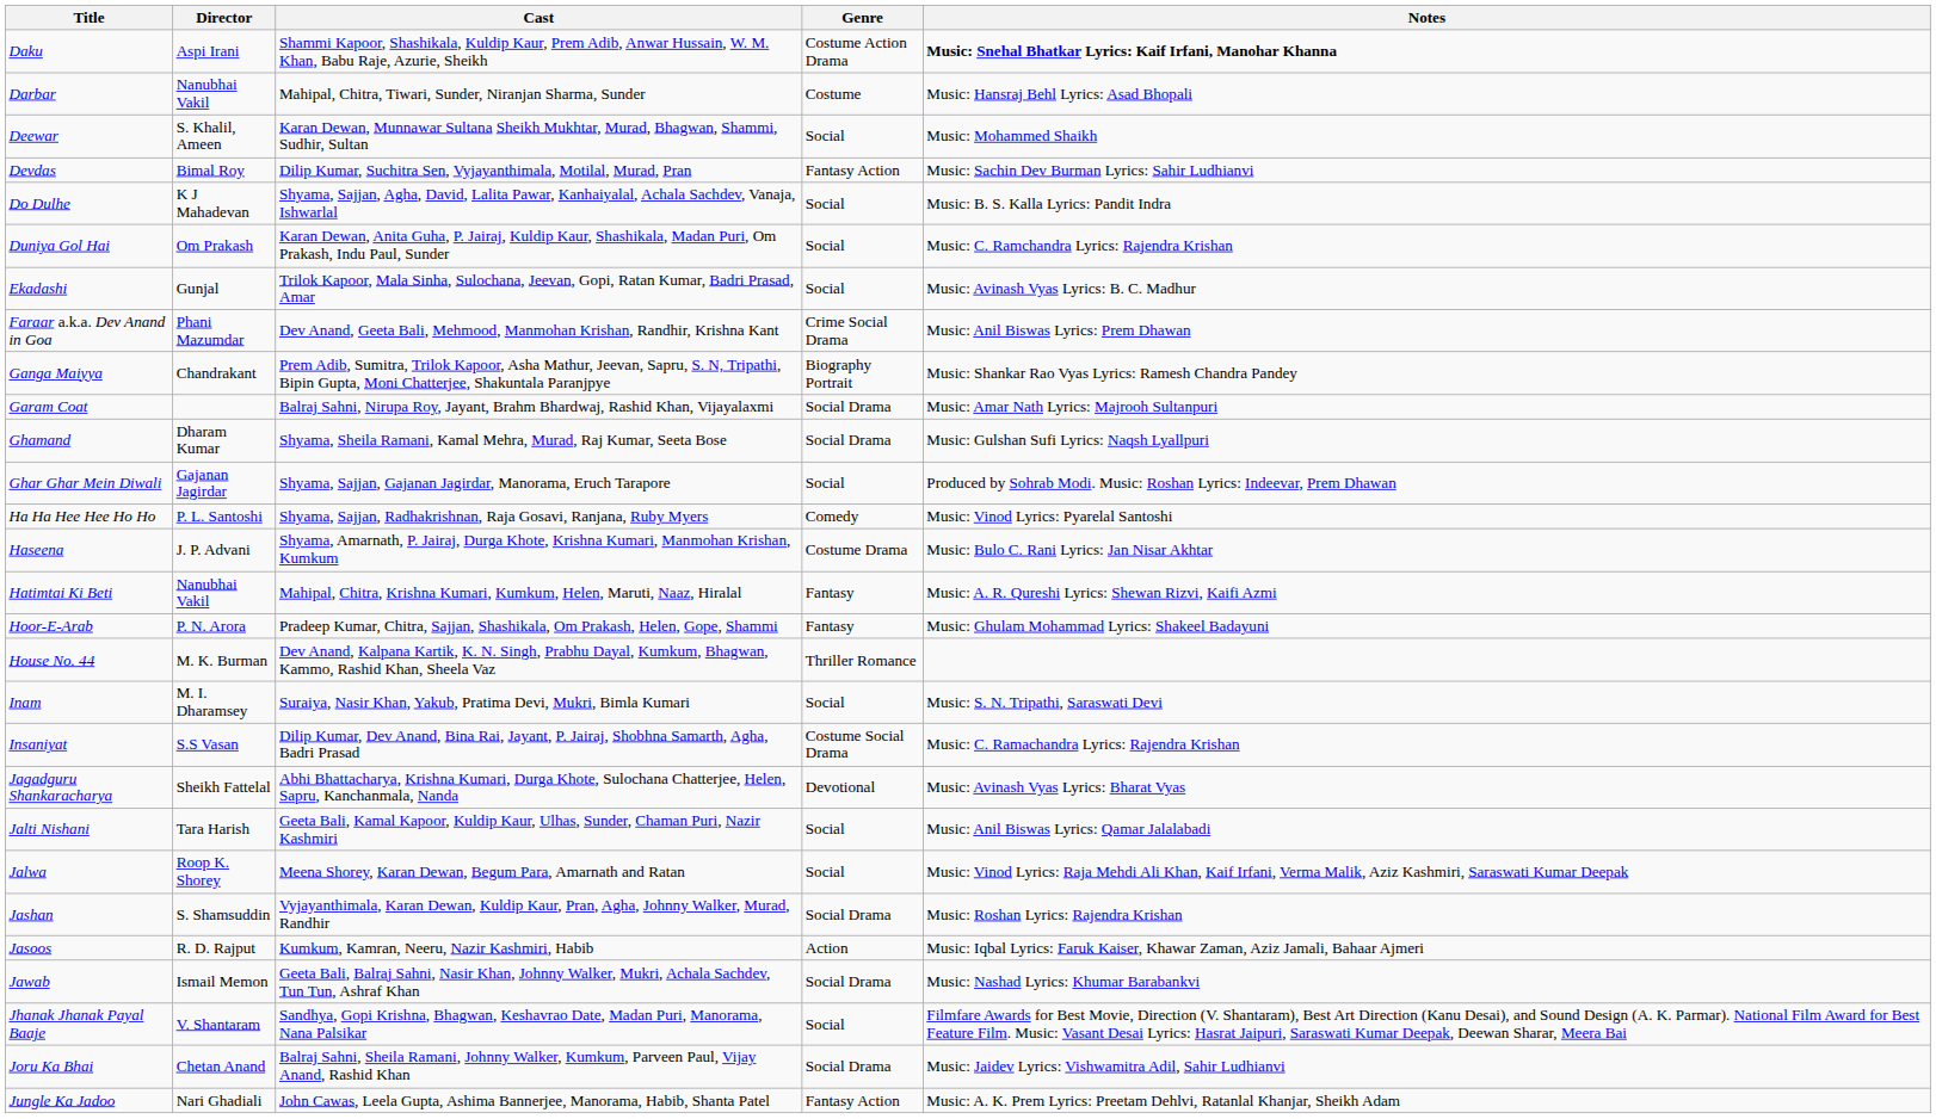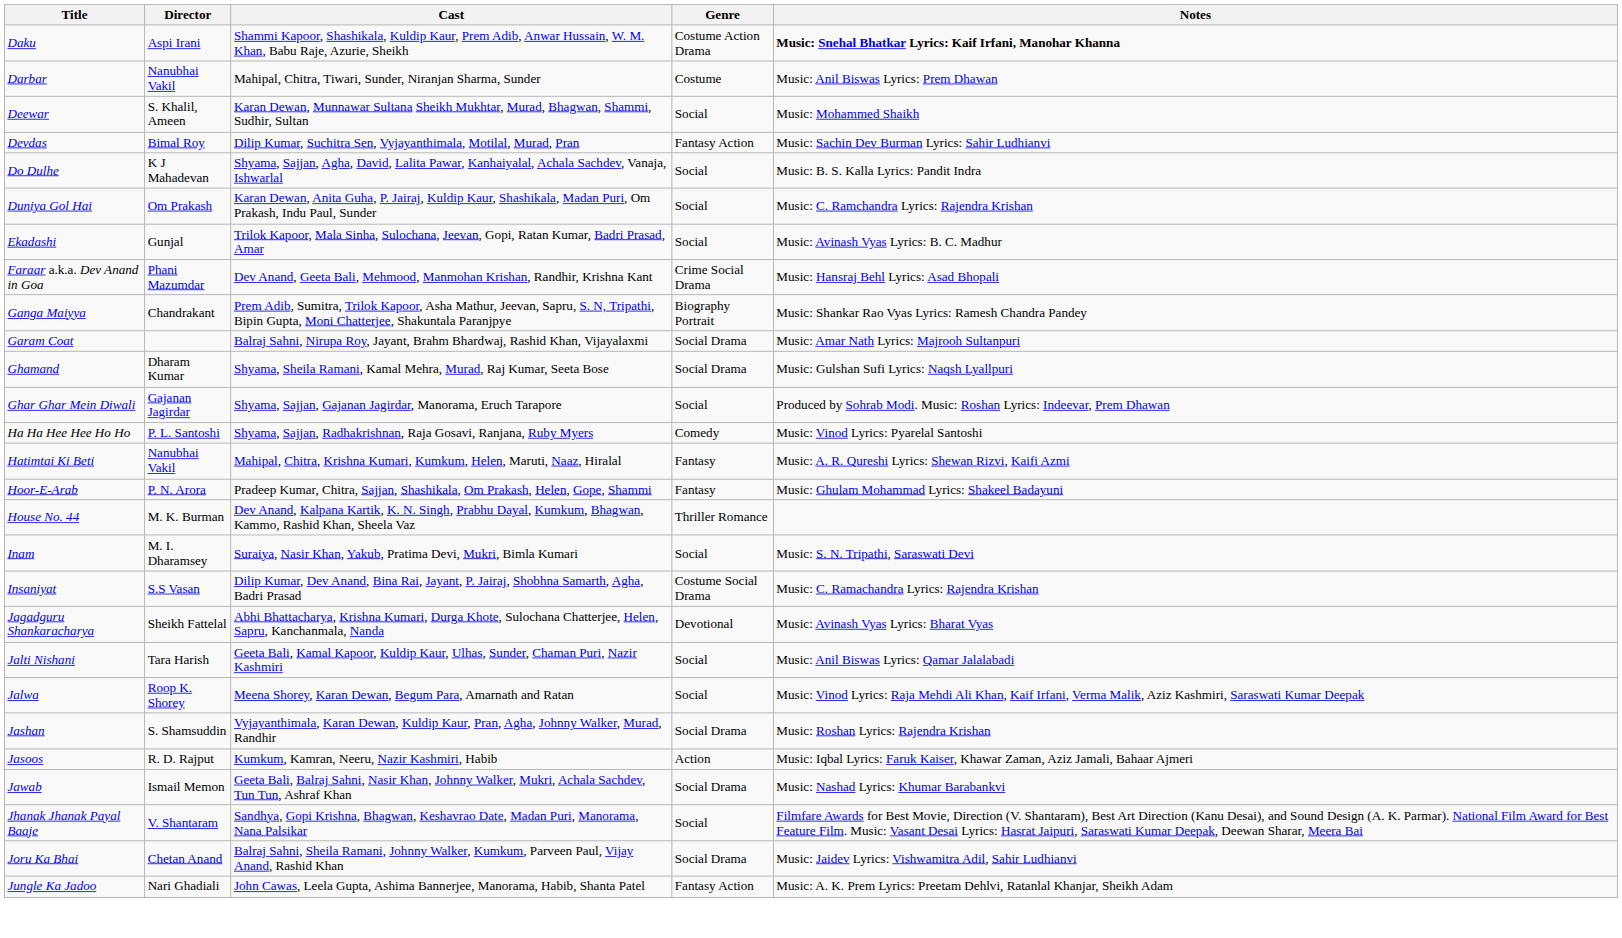 <table class="wikitable sortable">
 <tr>
 <th>Title</th>
 <th>Director</th>
 <th>Cast</th>
 <th>Genre</th>
 <th>Notes</th>
 </tr>
 <tr>
 <td><em><a href='#'>Daku</a></em></td>
 <td><a href='#'>Aspi Irani</a></td>
 <td><a href='#'>Shammi Kapoor</a>, <a href='#'>Shashikala</a>, <a href='#'>Kuldip Kaur</a>, <a href='#'>Prem Adib</a>, <a href='#'>Anwar Hussain</a>, <a href='#'>W. M. Khan</a>, Babu Raje, Azurie, Sheikh</td>
 <td>Costume Action Drama</td>
 <td><strong>Music: <a href='#'>Snehal Bhatkar</a> Lyrics: Kaif Irfani, Manohar Khanna</strong></td>
 </tr>
 <tr>
 <td><em><a href='#'>Darbar</a></em></td>
 <td><a href='#'>Nanubhai Vakil</a></td>
 <td>Mahipal, Chitra, Tiwari, Sunder, Niranjan Sharma, Sunder</td>
 <td>Costume</td>
-<td>Music: <a href='#'>Hansraj Behl</a> Lyrics: <a href='#'>Asad Bhopali</a></td>
+<td>Music: <a href='#'>Anil Biswas</a> Lyrics: <a href='#'>Prem Dhawan</a></td>
 </tr>
 <tr>
 <td><em><a href='#'>Deewar</a></em></td>
 <td>S. Khalil, Ameen</td>
 <td><a href='#'>Karan Dewan</a>, <a href='#'>Munnawar Sultana</a> <a href='#'>Sheikh Mukhtar</a>,  <a href='#'>Murad</a>, <a href='#'>Bhagwan</a>, <a href='#'>Shammi</a>, Sudhir, Sultan</td>
 <td>Social</td>
 <td>Music: <a href='#'>Mohammed Shaikh</a></td>
 </tr>
 <tr>
 <td><em><a href='#'>Devdas</a></em></td>
 <td><a href='#'>Bimal Roy</a></td>
 <td><a href='#'>Dilip Kumar</a>, <a href='#'>Suchitra Sen</a>, <a href='#'>Vyjayanthimala</a>, <a href='#'>Motilal</a>, <a href='#'>Murad</a>, <a href='#'>Pran</a></td>
 <td>Fantasy Action</td>
 <td>Music: <a href='#'>Sachin Dev Burman</a> Lyrics: <a href='#'>Sahir Ludhianvi</a></td>
 </tr>
 <tr>
 <td><em><a href='#'>Do Dulhe</a></em></td>
 <td>K J Mahadevan</td>
 <td><a href='#'>Shyama</a>, <a href='#'>Sajjan</a>, <a href='#'>Agha</a>, <a href='#'>David</a>, <a href='#'>Lalita Pawar</a>, <a href='#'>Kanhaiyalal</a>, <a href='#'>Achala Sachdev</a>, Vanaja, <a href='#'>Ishwarlal</a></td>
 <td>Social</td>
 <td>Music: B. S. Kalla Lyrics: Pandit Indra</td>
 </tr>
 <tr>
 <td><em><a href='#'>Duniya Gol Hai</a></em></td>
 <td><a href='#'>Om Prakash</a></td>
 <td><a href='#'>Karan Dewan</a>, <a href='#'>Anita Guha</a>, <a href='#'>P. Jairaj</a>, <a href='#'>Kuldip Kaur</a>, <a href='#'>Shashikala</a>, <a href='#'>Madan Puri</a>, Om Prakash, Indu Paul, Sunder</td>
 <td>Social</td>
 <td>Music: <a href='#'>C. Ramchandra</a> Lyrics: <a href='#'>Rajendra Krishan</a></td>
 </tr>
 <tr>
 <td><em><a href='#'>Ekadashi</a></em></td>
 <td>Gunjal</td>
 <td><a href='#'>Trilok Kapoor</a>, <a href='#'>Mala Sinha</a>, <a href='#'>Sulochana</a>, <a href='#'>Jeevan</a>, Gopi, Ratan Kumar, <a href='#'>Badri Prasad</a>, <a href='#'>Amar</a></td>
 <td>Social</td>
 <td>Music: <a href='#'>Avinash Vyas</a> Lyrics: B. C. Madhur</td>
 </tr>
 <tr>
 <td><em><a href='#'>Faraar</a></em> a.k.a. <em>Dev Anand in Goa</em></td>
 <td><a href='#'>Phani Mazumdar</a></td>
 <td><a href='#'>Dev Anand</a>, <a href='#'>Geeta Bali</a>, <a href='#'>Mehmood</a>, <a href='#'>Manmohan Krishan</a>, Randhir, Krishna Kant</td>
 <td>Crime Social Drama</td>
-<td>Music: <a href='#'>Anil Biswas</a> Lyrics: <a href='#'>Prem Dhawan</a></td>
+<td>Music: <a href='#'>Hansraj Behl</a> Lyrics: <a href='#'>Asad Bhopali</a></td>
 </tr>
 <tr>
 <td><em><a href='#'>Ganga Maiyya</a></em></td>
 <td>Chandrakant</td>
 <td><a href='#'>Prem Adib</a>, Sumitra, <a href='#'>Trilok Kapoor</a>, Asha Mathur, Jeevan, Sapru, <a href='#'>S. N, Tripathi</a>, Bipin Gupta, <a href='#'>Moni Chatterjee</a>, Shakuntala Paranjpye</td>
 <td>Biography Portrait</td>
 <td>Music: Shankar Rao Vyas Lyrics: Ramesh Chandra Pandey</td>
 </tr>
 <tr>
 <td><em><a href='#'>Garam Coat</a></em></td>
 <td></td>
 <td><a href='#'>Balraj Sahni</a>, <a href='#'>Nirupa Roy</a>, Jayant, Brahm Bhardwaj, Rashid Khan, Vijayalaxmi</td>
 <td>Social Drama</td>
 <td>Music: <a href='#'>Amar Nath</a> Lyrics: <a href='#'>Majrooh Sultanpuri</a></td>
 </tr>
 <tr ``>
 <td><em><a href='#'>Ghamand</a></em></td>
 <td>Dharam Kumar</td>
 <td><a href='#'>Shyama</a>, <a href='#'>Sheila Ramani</a>, Kamal Mehra, <a href='#'>Murad</a>, Raj Kumar, Seeta Bose</td>
 <td>Social Drama</td>
 <td>Music: Gulshan Sufi Lyrics: <a href='#'>Naqsh Lyallpuri</a></td>
 </tr>
 <tr>
 <td><em><a href='#'>Ghar Ghar Mein Diwali</a></em></td>
 <td><a href='#'>Gajanan Jagirdar</a></td>
 <td><a href='#'>Shyama</a>, <a href='#'>Sajjan</a>, <a href='#'>Gajanan Jagirdar</a>, Manorama, Eruch Tarapore</td>
 <td>Social</td>
 <td>Produced by <a href='#'>Sohrab Modi</a>. Music: <a href='#'>Roshan</a> Lyrics: <a href='#'>Indeevar</a>, <a href='#'>Prem Dhawan</a></td>
 </tr>
 <tr>
 <td><em>Ha Ha Hee Hee Ho Ho</em></td>
 <td><a href='#'>P. L. Santoshi</a></td>
 <td><a href='#'>Shyama</a>, <a href='#'>Sajjan</a>, <a href='#'>Radhakrishnan</a>, Raja Gosavi, Ranjana, <a href='#'>Ruby Myers</a></td>
 <td>Comedy</td>
 <td>Music: <a href='#'>Vinod</a> Lyrics: Pyarelal Santoshi</td>
-</tr>
-<tr>
-<td><em><a href='#'>Haseena</a></em></td>
-<td>J. P. Advani</td>
-<td><a href='#'>Shyama</a>, Amarnath, <a href='#'>P. Jairaj</a>, <a href='#'>Durga Khote</a>, <a href='#'>Krishna Kumari</a>, <a href='#'>Manmohan Krishan</a>, <a href='#'>Kumkum</a></td>
-<td>Costume Drama</td>
-<td>Music: <a href='#'>Bulo C. Rani</a> Lyrics: <a href='#'>Jan Nisar Akhtar</a></td>
 </tr>
 <tr>
 <td><em><a href='#'>Hatimtai Ki Beti</a></em></td>
 <td><a href='#'>Nanubhai Vakil</a></td>
 <td><a href='#'>Mahipal</a>, <a href='#'>Chitra</a>, <a href='#'>Krishna Kumari</a>, <a href='#'>Kumkum</a>,  <a href='#'>Helen</a>, Maruti, <a href='#'>Naaz</a>, Hiralal</td>
 <td>Fantasy</td>
 <td>Music: <a href='#'>A. R. Qureshi</a> Lyrics: <a href='#'>Shewan Rizvi</a>, <a href='#'>Kaifi Azmi</a></td>
 </tr>
 <tr>
 <td><em><a href='#'>Hoor-E-Arab</a></em></td>
 <td><a href='#'>P. N. Arora</a></td>
 <td>Pradeep Kumar, Chitra, <a href='#'>Sajjan</a>, <a href='#'>Shashikala</a>, <a href='#'>Om Prakash</a>, <a href='#'>Helen</a>, <a href='#'>Gope</a>, <a href='#'>Shammi</a></td>
 <td>Fantasy</td>
 <td>Music: <a href='#'>Ghulam Mohammad</a> Lyrics: <a href='#'>Shakeel Badayuni</a></td>
 </tr>
 <tr>
 <td><em><a href='#'>House No. 44</a></em></td>
 <td>M. K. Burman</td>
 <td><a href='#'>Dev Anand</a>,  <a href='#'>Kalpana Kartik</a>, <a href='#'>K. N. Singh</a>, <a href='#'>Prabhu Dayal</a>, <a href='#'>Kumkum</a>, <a href='#'>Bhagwan</a>, Kammo, Rashid Khan, Sheela Vaz</td>
 <td>Thriller Romance</td>
 <td Music: ></td>
 </tr>
 <tr>
 <td><em><a href='#'>Inam</a></em></td>
 <td>M. I. Dharamsey</td>
 <td><a href='#'>Suraiya</a>, <a href='#'>Nasir Khan</a>, <a href='#'>Yakub</a>, Pratima Devi, <a href='#'>Mukri</a>, Bimla Kumari</td>
 <td>Social</td>
 <td>Music: <a href='#'>S. N. Tripathi</a>, <a href='#'>Saraswati Devi</a></td>
 </tr>
 <tr>
 <td><em><a href='#'>Insaniyat</a></em></td>
 <td><a href='#'>S.S Vasan</a></td>
 <td><a href='#'>Dilip Kumar</a>, <a href='#'>Dev Anand</a>, <a href='#'>Bina Rai</a>, <a href='#'>Jayant</a>, <a href='#'>P. Jairaj</a>, <a href='#'>Shobhna Samarth</a>, <a href='#'>Agha</a>, Badri Prasad</td>
 <td>Costume Social Drama</td>
 <td>Music: <a href='#'>C. Ramachandra</a> Lyrics: <a href='#'>Rajendra Krishan</a></td>
 </tr>
 <tr>
 <td><em><a href='#'>Jagadguru Shankaracharya</a></em></td>
 <td>Sheikh Fattelal</td>
 <td><a href='#'>Abhi Bhattacharya</a>, <a href='#'>Krishna Kumari</a>, <a href='#'>Durga Khote</a>, Sulochana Chatterjee, <a href='#'>Helen</a>, <a href='#'>Sapru</a>, Kanchanmala, <a href='#'>Nanda</a></td>
 <td>Devotional</td>
 <td>Music: <a href='#'>Avinash Vyas</a> Lyrics: <a href='#'>Bharat Vyas</a></td>
 </tr>
 <tr>
 <td><em><a href='#'>Jalti Nishani</a></em></td>
 <td>Tara Harish</td>
 <td><a href='#'>Geeta Bali</a>, <a href='#'>Kamal Kapoor</a>, <a href='#'>Kuldip Kaur</a>, <a href='#'>Ulhas</a>, <a href='#'>Sunder</a>, <a href='#'>Chaman Puri</a>, <a href='#'>Nazir Kashmiri</a></td>
 <td>Social</td>
 <td>Music: <a href='#'>Anil Biswas</a> Lyrics: <a href='#'>Qamar Jalalabadi</a></td>
 </tr>
 <tr>
 <td><em><a href='#'>Jalwa</a></em></td>
 <td><a href='#'>Roop K. Shorey</a></td>
 <td><a href='#'>Meena Shorey</a>, <a href='#'>Karan Dewan</a>, <a href='#'>Begum Para</a>, Amarnath and Ratan</td>
 <td>Social</td>
 <td>Music: <a href='#'>Vinod</a> Lyrics: <a href='#'>Raja Mehdi Ali Khan</a>, <a href='#'>Kaif Irfani</a>, <a href='#'>Verma Malik</a>, Aziz Kashmiri, <a href='#'>Saraswati Kumar Deepak</a></td>
 </tr>
 <tr>
 <td><em><a href='#'>Jashan</a></em></td>
 <td>S. Shamsuddin</td>
 <td><a href='#'>Vyjayanthimala</a>, <a href='#'>Karan Dewan</a>, <a href='#'>Kuldip Kaur</a>, <a href='#'>Pran</a>, <a href='#'>Agha</a>, <a href='#'>Johnny Walker</a>, <a href='#'>Murad</a>, Randhir</td>
 <td>Social Drama</td>
 <td>Music: <a href='#'>Roshan</a> Lyrics: <a href='#'>Rajendra Krishan</a></td>
 </tr>
 <tr>
 <td><em><a href='#'>Jasoos</a></em></td>
 <td>R. D. Rajput</td>
 <td><a href='#'>Kumkum</a>, Kamran, Neeru, <a href='#'>Nazir Kashmiri</a>, Habib</td>
 <td>Action</td>
 <td>Music: Iqbal Lyrics: <a href='#'>Faruk Kaiser</a>,  Khawar Zaman,  Aziz Jamali, Bahaar Ajmeri</td>
 </tr>
 <tr>
 <td><em><a href='#'>Jawab</a></em></td>
 <td>Ismail Memon</td>
 <td><a href='#'>Geeta Bali</a>, <a href='#'>Balraj Sahni</a>, <a href='#'>Nasir Khan</a>, <a href='#'>Johnny Walker</a>, <a href='#'>Mukri</a>, <a href='#'>Achala Sachdev</a>, <a href='#'>Tun Tun</a>, Ashraf Khan</td>
 <td>Social Drama</td>
 <td>Music: <a href='#'>Nashad</a> Lyrics: <a href='#'>Khumar Barabankvi</a></td>
 </tr>
 <tr>
 <td><em><a href='#'>Jhanak Jhanak Payal Baaje</a></em></td>
 <td><a href='#'>V. Shantaram</a></td>
 <td><a href='#'>Sandhya</a>, <a href='#'>Gopi Krishna</a>, <a href='#'>Bhagwan</a>, <a href='#'>Keshavrao Date</a>, <a href='#'>Madan Puri</a>, <a href='#'>Manorama</a>, <a href='#'>Nana Palsikar</a></td>
 <td>Social</td>
 <td><a href='#'>Filmfare Awards</a> for Best Movie, Direction (V. Shantaram), Best Art Direction (Kanu Desai), and Sound Design (A. K. Parmar). <a href='#'>National Film Award for Best Feature Film</a>. Music: <a href='#'>Vasant Desai</a> Lyrics: <a href='#'>Hasrat Jaipuri</a>, <a href='#'>Saraswati Kumar Deepak</a>, Deewan Sharar, <a href='#'>Meera Bai</a></td>
 </tr>
 <tr>
 <td><em><a href='#'>Joru Ka Bhai</a></em></td>
 <td><a href='#'>Chetan Anand</a></td>
 <td><a href='#'>Balraj Sahni</a>, <a href='#'>Sheila Ramani</a>, <a href='#'>Johnny Walker</a>, <a href='#'>Kumkum</a>, Parveen Paul, <a href='#'>Vijay Anand</a>, Rashid Khan</td>
 <td>Social Drama</td>
 <td>Music: <a href='#'>Jaidev</a> Lyrics: <a href='#'>Vishwamitra Adil</a>, <a href='#'>Sahir Ludhianvi</a></td>
 </tr>
 <tr>
 <td><em><a href='#'>Jungle Ka Jadoo</a></em></td>
 <td>Nari Ghadiali</td>
 <td><a href='#'>John Cawas</a>, Leela Gupta, Ashima Bannerjee, Manorama, Habib, Shanta Patel</td>
 <td>Fantasy Action</td>
 <td>Music: A. K. Prem Lyrics: Preetam Dehlvi, Ratanlal Khanjar, Sheikh Adam</td>
 </tr>
 </table>
